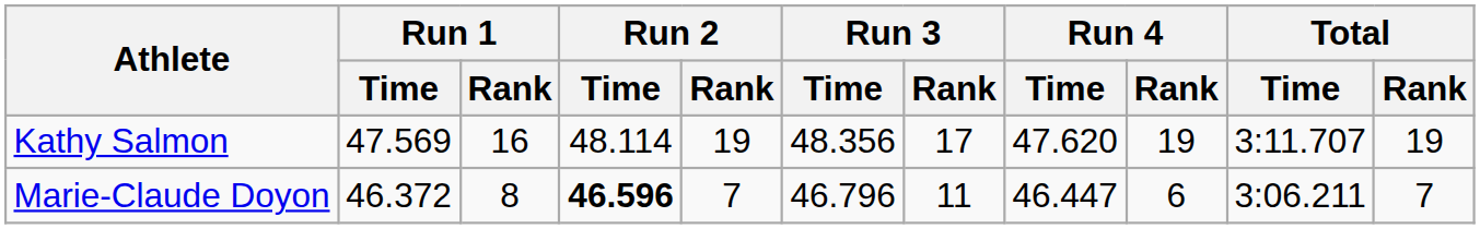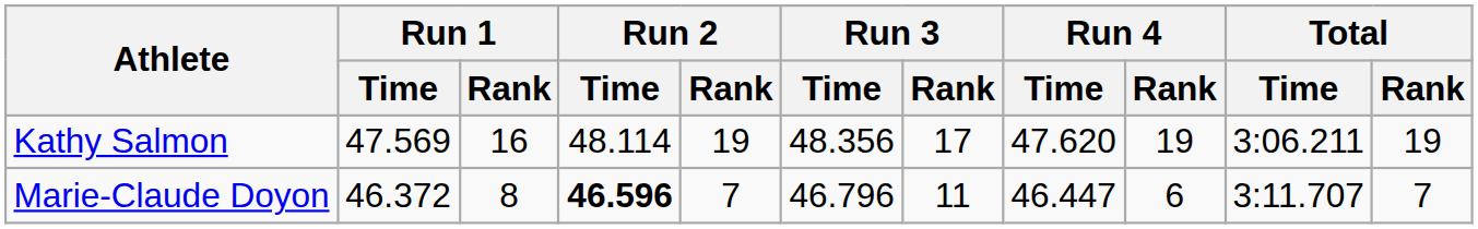 <table class="wikitable" border="1" style="font-size:90%">
 <tr>
 <th rowspan="2">Athlete</th>
 <th colspan="2">Run 1</th>
 <th colspan="2">Run 2</th>
 <th colspan="2">Run 3</th>
 <th colspan="2">Run 4</th>
 <th colspan="2">Total</th>
 </tr>
 <tr>
 <th>Time</th>
 <th>Rank</th>
 <th>Time</th>
 <th>Rank</th>
 <th>Time</th>
 <th>Rank</th>
 <th>Time</th>
 <th>Rank</th>
 <th>Time</th>
 <th>Rank</th>
 </tr>
 <tr>
 <td><a href='#'>Kathy Salmon</a></td>
 <td align="center">47.569</td>
 <td align="center">16</td>
 <td align="center">48.114</td>
 <td align="center">19</td>
 <td align="center">48.356</td>
 <td align="center">17</td>
 <td align="center">47.620</td>
 <td align="center">19</td>
-<td align="center">3:11.707</td>
+<td align="center">3:06.211</td>
 <td align="center">19</td>
 </tr>
 <tr>
 <td><a href='#'>Marie-Claude Doyon</a></td>
 <td align="center">46.372</td>
 <td align="center">8</td>
 <td align="center"><strong>46.596</strong></td>
 <td align="center">7</td>
 <td align="center">46.796</td>
 <td align="center">11</td>
 <td align="center">46.447</td>
 <td align="center">6</td>
-<td align="center">3:06.211</td>
+<td align="center">3:11.707</td>
 <td align="center">7</td>
 </tr>
 </table>
